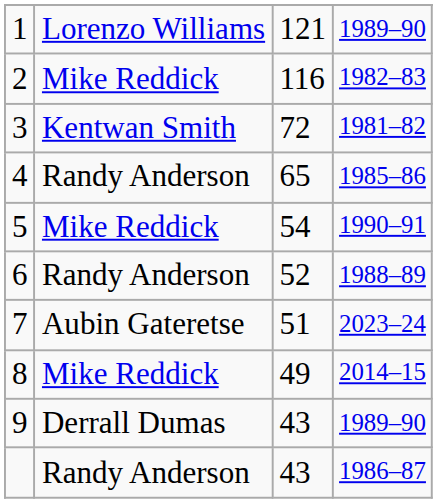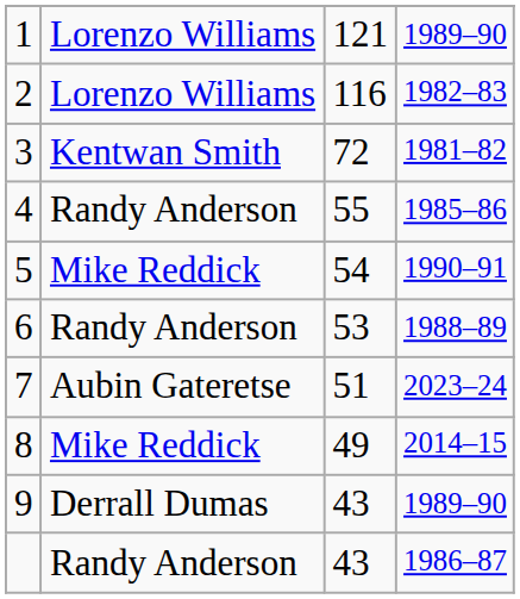 <table class="wikitable">
 <tr>
 </tr>
 <tr>
 <td>1</td>
 <td><a href='#'>Lorenzo Williams</a></td>
 <td>121</td>
 <td style="font-size:80%;"><a href='#'>1989–90</a></td>
 </tr>
 <tr>
 <td>2</td>
-<td><a href='#'>Mike Reddick</a></td>
+<td><a href='#'>Lorenzo Williams</a></td>
 <td>116</td>
 <td style="font-size:80%;"><a href='#'>1982–83</a></td>
 </tr>
 <tr>
 <td>3</td>
 <td><a href='#'>Kentwan Smith</a></td>
 <td>72</td>
 <td style="font-size:80%;"><a href='#'>1981–82</a></td>
 </tr>
 <tr>
 <td>4</td>
 <td>Randy Anderson</td>
-<td>65</td>
+<td>55</td>
 <td style="font-size:80%;"><a href='#'>1985–86</a></td>
 </tr>
 <tr>
 <td>5</td>
 <td><a href='#'>Mike Reddick</a></td>
 <td>54</td>
 <td style="font-size:80%;"><a href='#'>1990–91</a></td>
 </tr>
 <tr>
 <td>6</td>
 <td>Randy Anderson</td>
-<td>52</td>
+<td>53</td>
 <td style="font-size:80%;"><a href='#'>1988–89</a></td>
 </tr>
 <tr>
 <td>7</td>
 <td>Aubin Gateretse</td>
 <td>51</td>
 <td style="font-size:80%;"><a href='#'>2023–24</a></td>
 </tr>
 <tr>
 <td>8</td>
 <td><a href='#'>Mike Reddick</a></td>
 <td>49</td>
 <td style="font-size:80%;"><a href='#'>2014–15</a></td>
 </tr>
 <tr>
 <td>9</td>
 <td>Derrall Dumas</td>
 <td>43</td>
 <td style="font-size:80%;"><a href='#'>1989–90</a></td>
 </tr>
 <tr>
 <td></td>
 <td>Randy Anderson</td>
 <td>43</td>
 <td style="font-size:80%;"><a href='#'>1986–87</a></td>
 </tr>
 </table>
